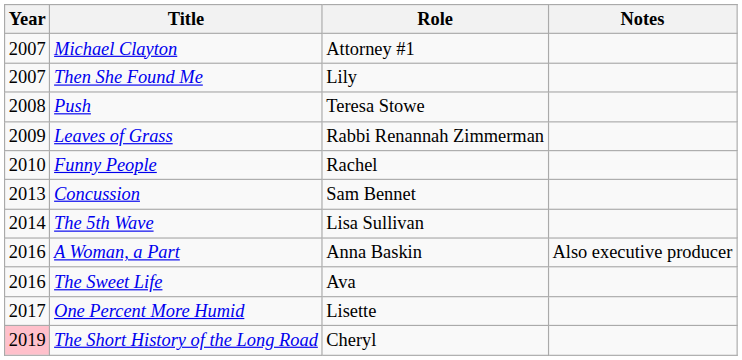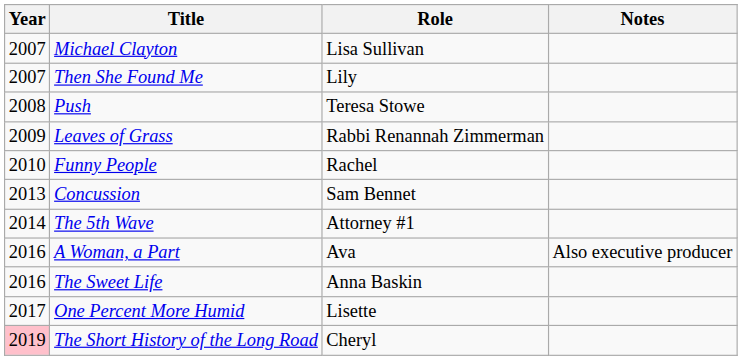 <table class="wikitable sortable">
 <tr>
 <th>Year</th>
 <th>Title</th>
 <th>Role</th>
 <th>Notes</th>
 </tr>
 <tr>
 <td>2007</td>
 <td><em><a href='#'>Michael Clayton</a></em></td>
-<td>Attorney #1</td>
+<td>Lisa Sullivan</td>
 <td></td>
 </tr>
 <tr>
 <td>2007</td>
 <td><em><a href='#'>Then She Found Me</a></em></td>
 <td>Lily</td>
 <td></td>
 </tr>
 <tr>
 <td>2008</td>
 <td><em><a href='#'>Push</a></em></td>
 <td>Teresa Stowe</td>
 <td></td>
 </tr>
 <tr>
 <td>2009</td>
 <td><em><a href='#'>Leaves of Grass</a></em></td>
 <td>Rabbi Renannah Zimmerman</td>
 <td></td>
 </tr>
 <tr>
 <td>2010</td>
 <td><em><a href='#'>Funny People</a></em></td>
 <td>Rachel</td>
 <td></td>
 </tr>
 <tr>
 <td>2013</td>
 <td><em><a href='#'>Concussion</a></em></td>
 <td>Sam Bennet</td>
 <td></td>
 </tr>
 <tr>
 <td>2014</td>
 <td><em><a href='#'>The 5th Wave</a></em></td>
-<td>Lisa Sullivan</td>
+<td>Attorney #1</td>
 <td></td>
 </tr>
 <tr>
 <td>2016</td>
 <td><em><a href='#'>A Woman, a Part</a></em></td>
-<td>Anna Baskin</td>
+<td>Ava</td>
 <td>Also executive producer</td>
 </tr>
 <tr>
 <td>2016</td>
 <td><em><a href='#'>The Sweet Life</a></em></td>
-<td>Ava</td>
+<td>Anna Baskin</td>
 <td></td>
 </tr>
 <tr>
 <td>2017</td>
 <td><em><a href='#'>One Percent More Humid</a></em></td>
 <td>Lisette</td>
 <td></td>
 </tr>
 <tr>
 <td style="background: pink;">2019</td>
 <td><em><a href='#'>The Short History of the Long Road</a></em></td>
 <td>Cheryl</td>
 <td></td>
 </tr>
 </table>
